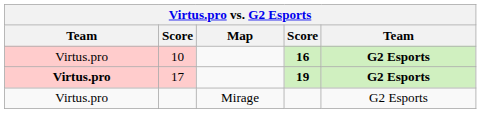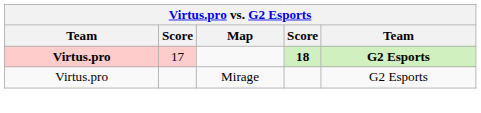 <table class="wikitable" style="text-align: center;">
 <tr>
 <th colspan=5><a href='#'>Virtus.pro</a> vs.  <a href='#'>G2 Esports</a></th>
 </tr>
 <tr>
 <th width="181px">Team</th>
 <th width="20px">Score</th>
 <th width="100px">Map</th>
 <th width="20px">Score</th>
 <th width="181px">Team</th>
 </tr>
 <tr>
-<td style="background: #FFCCCC;">Virtus.pro</td>
-<td style="background: #FFCCCC;">10</td>
-<td></td>
-<td style="background: #D0F0C0;"><strong>16</strong></td>
-<td style="background: #D0F0C0;"><strong>G2 Esports</strong></td>
-</tr>
-<tr>
 <td style="background: #FFCCCC;"><strong>Virtus.pro</strong></td>
 <td style="background: #FFCCCC;">17</td>
 <td></td>
-<td style="background: #D0F0C0;"><strong>19</strong></td>
+<td style="background: #D0F0C0;"><strong>18</strong></td>
 <td style="background: #D0F0C0;"><strong>G2 Esports</strong></td>
 </tr>
 <tr>
 <td>Virtus.pro</td>
 <td></td>
 <td>Mirage</td>
 <td></td>
 <td>G2 Esports</td>
 </tr>
 </table>
